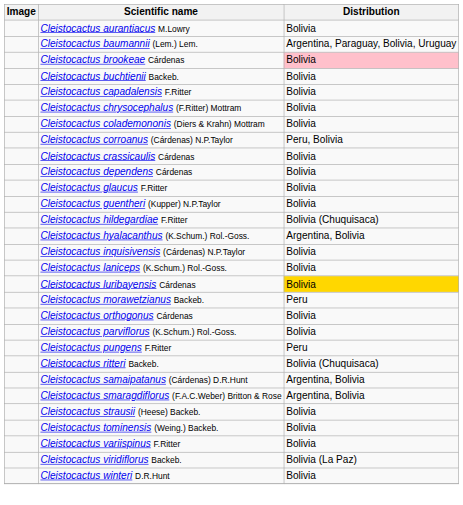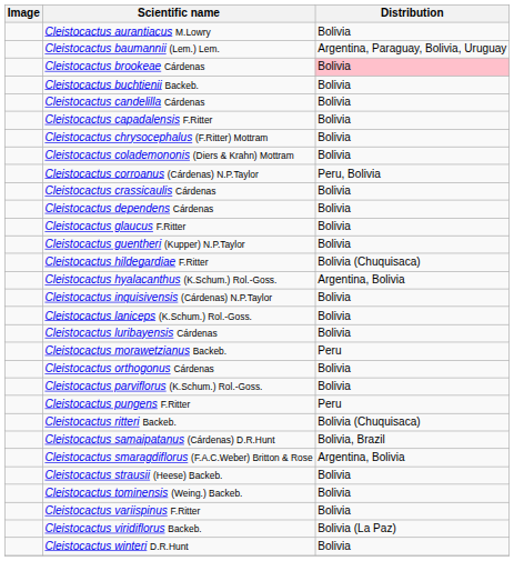 <table class="wikitable">
 <tr>
 <th>Image</th>
 <th>Scientific name</th>
 <th>Distribution</th>
 </tr>
 <tr>
 <td></td>
 <td><em><a href='#'>Cleistocactus aurantiacus</a></em> <small>M.Lowry</small></td>
 <td>Bolivia</td>
 </tr>
 <tr>
 <td></td>
 <td><em><a href='#'>Cleistocactus baumannii</a></em> <small>(Lem.) Lem.</small></td>
 <td>Argentina, Paraguay, Bolivia, Uruguay</td>
 </tr>
 <tr>
 <td></td>
 <td><em><a href='#'>Cleistocactus brookeae</a></em> <small>Cárdenas</small></td>
 <td style="background: pink;">Bolivia</td>
 </tr>
 <tr>
 <td></td>
 <td><em><a href='#'>Cleistocactus buchtienii</a></em> <small>Backeb.</small></td>
+<td>Bolivia</td>
+</tr>
+<tr>
+<td></td>
+<td><em><a href='#'>Cleistocactus candelilla</a></em> <small>Cárdenas</small></td>
 <td>Bolivia</td>
 </tr>
 <tr>
 <td></td>
 <td><em><a href='#'>Cleistocactus capadalensis</a></em> <small> F.Ritter</small></td>
 <td>Bolivia</td>
 </tr>
 <tr>
 <td></td>
 <td><em><a href='#'>Cleistocactus chrysocephalus</a></em> <small> (F.Ritter) Mottram</small></td>
 <td>Bolivia</td>
 </tr>
 <tr>
 <td></td>
 <td><em><a href='#'>Cleistocactus colademononis</a></em> <small>(Diers & Krahn) Mottram</small></td>
 <td>Bolivia</td>
 </tr>
 <tr>
 <td></td>
 <td><em><a href='#'>Cleistocactus corroanus</a></em> <small> (Cárdenas) N.P.Taylor</small></td>
 <td>Peru, Bolivia</td>
 </tr>
 <tr>
 <td></td>
 <td><em><a href='#'>Cleistocactus crassicaulis</a></em> <small> Cárdenas</small></td>
 <td>Bolivia</td>
 </tr>
 <tr>
 <td></td>
 <td><em><a href='#'>Cleistocactus dependens</a></em> <small>Cárdenas</small></td>
 <td>Bolivia</td>
 </tr>
 <tr>
 <td></td>
 <td><em><a href='#'>Cleistocactus glaucus</a></em> <small>F.Ritter</small></td>
 <td>Bolivia</td>
 </tr>
 <tr>
 <td></td>
 <td><em><a href='#'>Cleistocactus guentheri</a></em> <small>(Kupper) N.P.Taylor</small></td>
 <td>Bolivia</td>
 </tr>
 <tr>
 <td></td>
 <td><em><a href='#'>Cleistocactus hildegardiae</a></em> <small>F.Ritter</small></td>
 <td>Bolivia (Chuquisaca)</td>
 </tr>
 <tr>
 <td></td>
 <td><em><a href='#'>Cleistocactus hyalacanthus</a></em> <small>(K.Schum.) Rol.-Goss.</small></td>
 <td>Argentina, Bolivia</td>
 </tr>
 <tr>
 <td></td>
 <td><em><a href='#'>Cleistocactus inquisivensis</a></em> <small>(Cárdenas) N.P.Taylor</small></td>
 <td>Bolivia</td>
 </tr>
 <tr>
 <td></td>
 <td><em><a href='#'>Cleistocactus laniceps</a></em> <small>(K.Schum.) Rol.-Goss.</small></td>
 <td>Bolivia</td>
 </tr>
 <tr>
 <td></td>
 <td><em><a href='#'>Cleistocactus luribayensis</a></em> <small>Cárdenas</small></td>
-<td style="background: gold;">Bolivia</td>
+<td>Bolivia</td>
 </tr>
 <tr>
 <td></td>
 <td><em><a href='#'>Cleistocactus morawetzianus</a></em> <small>Backeb.</small></td>
 <td>Peru</td>
 </tr>
 <tr>
 <td></td>
 <td><em><a href='#'>Cleistocactus orthogonus</a></em> <small> Cárdenas</small></td>
 <td>Bolivia</td>
 </tr>
 <tr>
 <td></td>
 <td><em><a href='#'>Cleistocactus parviflorus</a></em> <small>(K.Schum.) Rol.-Goss.</small></td>
 <td>Bolivia</td>
 </tr>
 <tr>
 <td></td>
 <td><em><a href='#'>Cleistocactus pungens</a></em> <small>F.Ritter</small></td>
 <td>Peru</td>
 </tr>
 <tr>
 <td></td>
 <td><em><a href='#'>Cleistocactus ritteri</a></em> <small>Backeb.</small></td>
 <td>Bolivia (Chuquisaca)</td>
 </tr>
 <tr>
 <td></td>
 <td><em><a href='#'>Cleistocactus samaipatanus</a></em> <small>(Cárdenas) D.R.Hunt</small></td>
-<td>Argentina, Bolivia</td>
+<td>Bolivia, Brazil</td>
 </tr>
 <tr>
 <td></td>
 <td><em><a href='#'>Cleistocactus smaragdiflorus</a></em> <small>(F.A.C.Weber) Britton & Rose</small></td>
 <td>Argentina, Bolivia</td>
 </tr>
 <tr>
 <td></td>
 <td><em><a href='#'>Cleistocactus strausii</a></em> <small>(Heese) Backeb.</small></td>
 <td>Bolivia</td>
 </tr>
 <tr>
 <td></td>
 <td><em><a href='#'>Cleistocactus tominensis</a></em> <small>(Weing.) Backeb.</small></td>
 <td>Bolivia</td>
 </tr>
 <tr>
 <td></td>
 <td><em><a href='#'>Cleistocactus variispinus</a></em> <small>F.Ritter</small></td>
 <td>Bolivia</td>
 </tr>
 <tr>
 <td></td>
 <td><em><a href='#'>Cleistocactus viridiflorus</a></em> <small> Backeb.</small></td>
 <td>Bolivia (La Paz)</td>
 </tr>
 <tr>
 <td></td>
 <td><em><a href='#'>Cleistocactus winteri</a></em> <small>D.R.Hunt</small></td>
 <td>Bolivia</td>
 </tr>
 <tr>
 </tr>
 </table>
